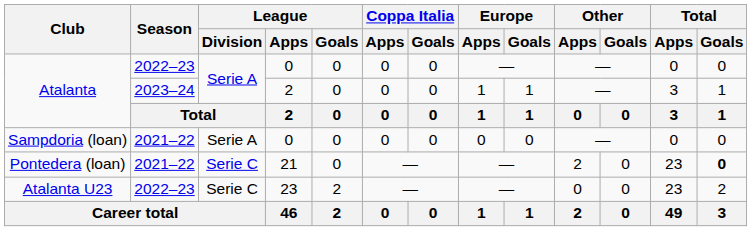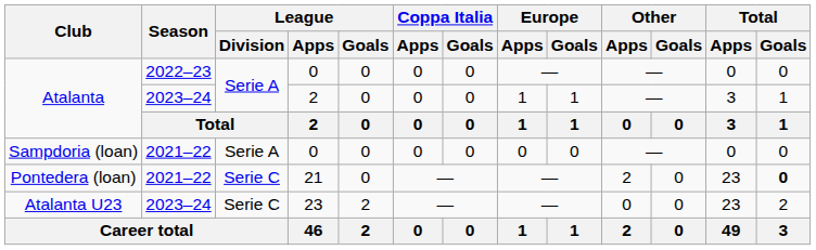 <table class="wikitable" style="text-align:center">
 <tr>
 <th rowspan="2">Club</th>
 <th rowspan="2">Season</th>
 <th colspan="3">League</th>
 <th colspan="2"><a href='#'>Coppa Italia</a></th>
 <th colspan="2">Europe</th>
 <th colspan="2">Other</th>
 <th colspan="2">Total</th>
 </tr>
 <tr>
 <th>Division</th>
 <th>Apps</th>
 <th>Goals</th>
 <th>Apps</th>
 <th>Goals</th>
 <th>Apps</th>
 <th>Goals</th>
 <th>Apps</th>
 <th>Goals</th>
 <th>Apps</th>
 <th>Goals</th>
 </tr>
 <tr>
 <td rowspan="3"><a href='#'>Atalanta</a></td>
 <td><a href='#'>2022–23</a></td>
 <td rowspan="2"><a href='#'>Serie A</a></td>
 <td>0</td>
 <td>0</td>
 <td>0</td>
 <td>0</td>
 <td colspan="2">—</td>
 <td colspan="2">—</td>
 <td>0</td>
 <td>0</td>
 </tr>
 <tr>
 <td><a href='#'>2023–24</a></td>
 <td>2</td>
 <td>0</td>
 <td>0</td>
 <td>0</td>
 <td>1</td>
 <td>1</td>
 <td colspan="2">—</td>
 <td>3</td>
 <td>1</td>
 </tr>
 <tr>
 <th colspan="2">Total</th>
 <th>2</th>
 <th>0</th>
 <th>0</th>
 <th>0</th>
 <th>1</th>
 <th>1</th>
 <th>0</th>
 <th>0</th>
 <th>3</th>
 <th>1</th>
 </tr>
 <tr>
 <td><a href='#'>Sampdoria</a> (loan)</td>
 <td><a href='#'>2021–22</a></td>
 <td>Serie A</td>
 <td>0</td>
 <td>0</td>
 <td>0</td>
 <td>0</td>
 <td>0</td>
 <td>0</td>
 <td colspan="2">—</td>
 <td>0</td>
 <td>0</td>
 </tr>
 <tr>
 <td><a href='#'>Pontedera</a> (loan)</td>
 <td><a href='#'>2021–22</a></td>
 <td><a href='#'>Serie C</a></td>
 <td>21</td>
 <td>0</td>
 <td colspan="2">—</td>
 <td colspan="2">—</td>
 <td>2</td>
 <td>0</td>
 <td>23</td>
 <td><strong>0</strong></td>
 </tr>
 <tr>
 <td><a href='#'>Atalanta U23</a></td>
-<td><a href='#'>2022–23</a></td>
+<td><a href='#'>2023–24</a></td>
 <td>Serie C</td>
 <td>23</td>
 <td>2</td>
 <td colspan="2">—</td>
 <td colspan="2">—</td>
 <td>0</td>
 <td>0</td>
 <td>23</td>
 <td>2</td>
 </tr>
 <tr>
 <th colspan="3">Career total</th>
 <th>46</th>
 <th>2</th>
 <th>0</th>
 <th>0</th>
 <th>1</th>
 <th>1</th>
 <th>2</th>
 <th>0</th>
 <th>49</th>
 <th>3</th>
 </tr>
 </table>
